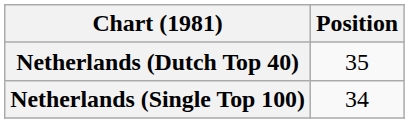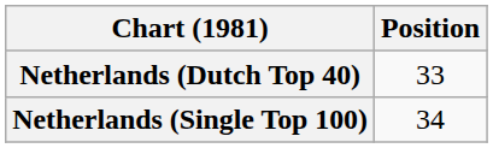 <table class="wikitable sortable plainrowheaders" style="text-align:center">
 <tr>
 <th>Chart (1981)</th>
 <th>Position</th>
 </tr>
 <tr>
 <th scope="row">Netherlands (Dutch Top 40)</th>
-<td>35</td>
+<td>33</td>
 </tr>
 <tr>
 <th scope="row">Netherlands (Single Top 100)</th>
 <td>34</td>
 </tr>
 </table>
